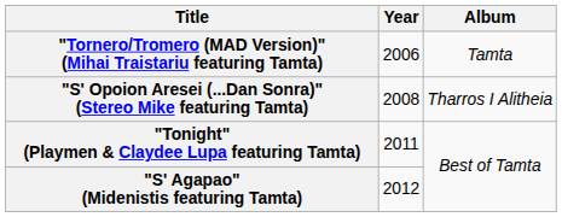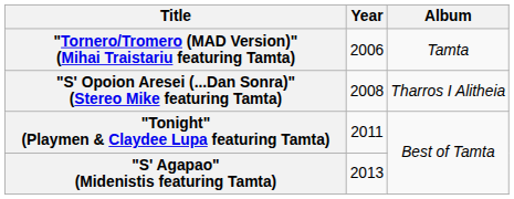 <table class="wikitable plainrowheaders" style="text-align:center;">
 <tr>
 <th scope="col" style="width:22em;">Title</th>
 <th scope="col" style="width:1em;">Year</th>
 <th scope="col">Album</th>
 </tr>
 <tr>
 <th scope="row">"<a href='#'>Tornero/Tromero</a> (MAD Version)"<br><span>(<a href='#'>Mihai Traistariu</a> featuring Tamta)</span></th>
 <td>2006</td>
 <td><em>Tamta</em></td>
 </tr>
 <tr>
 <th scope="row">"S' Opoion Aresei (...Dan Sonra)"<br><span>(<a href='#'>Stereo Mike</a> featuring Tamta)</span></th>
 <td>2008</td>
 <td><em>Tharros I Alitheia</em></td>
 </tr>
 <tr>
 <th scope="row">"Tonight"<br><span>(Playmen & <a href='#'>Claydee Lupa</a> featuring Tamta)</span></th>
 <td>2011</td>
 <td rowspan="2"><em>Best of Tamta</em></td>
 </tr>
 <tr>
 <th scope="row">"S' Agapao"<br><span>(Midenistis featuring Tamta)</span></th>
-<td>2012</td>
+<td>2013</td>
 </tr>
 </table>
